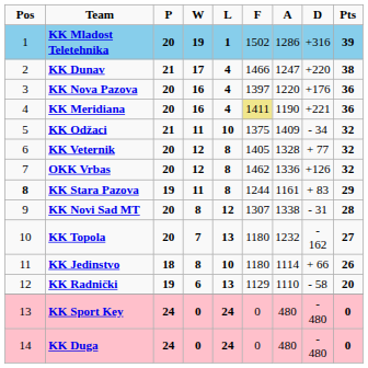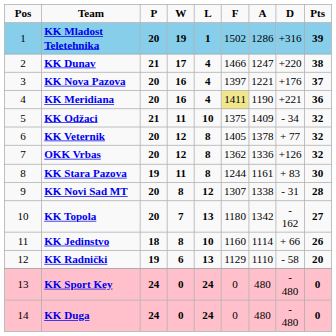 <table class="wikitable sortable" style="text-align: center; font-size:95%">
 <tr>
 <td width="44"><strong>Pos</strong></td>
 <td width="128"><strong>Team</strong></td>
 <td width="30"><strong>P</strong></td>
 <td width="30"><strong>W</strong></td>
 <td width="30"><strong>L</strong></td>
 <td width="30"><strong>F</strong></td>
 <td width="30"><strong>A</strong></td>
 <td width="30"><strong>D</strong></td>
 <td width="30"><strong>Pts</strong></td>
 </tr>
 <tr bgcolor="87ceeb">
 <td>1</td>
 <td align="left"><strong><a href='#'>KK Mladost Teletehnika</a></strong></td>
 <td><strong>20</strong></td>
 <td><strong>19</strong></td>
 <td><strong>1</strong></td>
 <td>1502</td>
 <td>1286</td>
 <td>+316</td>
 <td><strong>39</strong></td>
 </tr>
 <tr>
 <td>2</td>
 <td align="left"><strong><a href='#'>KK Dunav</a></strong></td>
 <td><strong>21</strong></td>
 <td><strong>17</strong></td>
 <td><strong>4</strong></td>
 <td>1466</td>
 <td>1247</td>
 <td>+220</td>
 <td><strong>38</strong></td>
 </tr>
 <tr>
 <td>3</td>
 <td align="left"><strong><a href='#'>KK Nova Pazova</a></strong></td>
 <td><strong>20</strong></td>
 <td><strong>16</strong></td>
 <td><strong>4</strong></td>
 <td>1397</td>
-<td>1220</td>
+<td>1221</td>
 <td>+176</td>
-<td><strong>36</strong></td>
+<td><strong>37</strong></td>
 </tr>
 <tr>
 <td>4</td>
 <td align="left"><strong><a href='#'>KK Meridiana</a></strong></td>
 <td><strong>20</strong></td>
 <td><strong>16</strong></td>
 <td><strong>4</strong></td>
 <td style="background: khaki;">1411</td>
 <td>1190</td>
 <td>+221</td>
 <td><strong>36</strong></td>
 </tr>
 <tr>
 <td>5</td>
 <td align="left"><strong><a href='#'>KK Odžaci</a></strong></td>
 <td><strong>21</strong></td>
 <td><strong>11</strong></td>
 <td><strong>10</strong></td>
 <td>1375</td>
 <td>1409</td>
 <td>- 34</td>
 <td><strong>32</strong></td>
 </tr>
 <tr>
 <td>6</td>
 <td align="left"><strong><a href='#'>KK Veternik</a></strong></td>
 <td><strong>20</strong></td>
 <td><strong>12</strong></td>
 <td><strong>8</strong></td>
 <td>1405</td>
-<td>1328</td>
+<td>1378</td>
 <td>+ 77</td>
 <td><strong>32</strong></td>
 </tr>
 <tr>
 <td>7</td>
 <td align="left"><strong><a href='#'>OKK Vrbas</a></strong></td>
 <td><strong>20</strong></td>
 <td><strong>12</strong></td>
 <td><strong>8</strong></td>
-<td>1462</td>
+<td>1362</td>
 <td>1336</td>
 <td>+126</td>
 <td><strong>32</strong></td>
 </tr>
 <tr>
-<td><strong>8</strong></td>
+<td>8</td>
 <td align="left"><strong><a href='#'>KK Stara Pazova</a></strong></td>
 <td><strong>19</strong></td>
 <td><strong>11</strong></td>
 <td><strong>8</strong></td>
 <td>1244</td>
 <td>1161</td>
 <td>+ 83</td>
-<td><strong>29</strong></td>
+<td><strong>30</strong></td>
 </tr>
 <tr>
 <td>9</td>
 <td align="left"><strong><a href='#'>KK Novi Sad MT</a></strong></td>
 <td><strong>20</strong></td>
 <td><strong>8</strong></td>
 <td><strong>12</strong></td>
 <td>1307</td>
 <td>1338</td>
 <td>- 31</td>
 <td><strong>28</strong></td>
 </tr>
 <tr>
 <td>10</td>
 <td align="left"><strong><a href='#'>KK Topola</a></strong></td>
 <td><strong>20</strong></td>
 <td><strong>7</strong></td>
 <td><strong>13</strong></td>
 <td>1180</td>
-<td>1232</td>
+<td>1342</td>
 <td>- 162</td>
 <td><strong>27</strong></td>
 </tr>
 <tr>
 <td>11</td>
 <td align="left"><strong><a href='#'>KK Jedinstvo</a></strong></td>
 <td><strong>18</strong></td>
 <td><strong>8</strong></td>
 <td><strong>10</strong></td>
-<td>1180</td>
+<td>1160</td>
 <td>1114</td>
 <td>+ 66</td>
 <td><strong>26</strong></td>
 </tr>
 <tr>
 <td>12</td>
 <td align="left"><strong><a href='#'>KK Radnički</a></strong></td>
 <td><strong>19</strong></td>
 <td><strong>6</strong></td>
 <td><strong>13</strong></td>
 <td>1129</td>
 <td>1110</td>
 <td>- 58</td>
 <td><strong>20</strong></td>
 </tr>
 <tr>
 </tr>
 <tr bgcolor="ffc0cb">
 <td>13</td>
 <td align="left"><strong><a href='#'>KK Sport Key</a></strong></td>
 <td><strong>24</strong></td>
 <td><strong>0</strong></td>
 <td><strong>24</strong></td>
 <td>0</td>
 <td>480</td>
 <td>- 480</td>
 <td><strong>0</strong></td>
 </tr>
 <tr bgcolor="ffc0cb">
 <td>14</td>
 <td align="left"><strong><a href='#'>KK Duga</a></strong></td>
 <td><strong>24</strong></td>
 <td><strong>0</strong></td>
 <td><strong>24</strong></td>
 <td>0</td>
 <td>480</td>
 <td>- 480</td>
 <td><strong>0</strong></td>
 </tr>
 </table>
